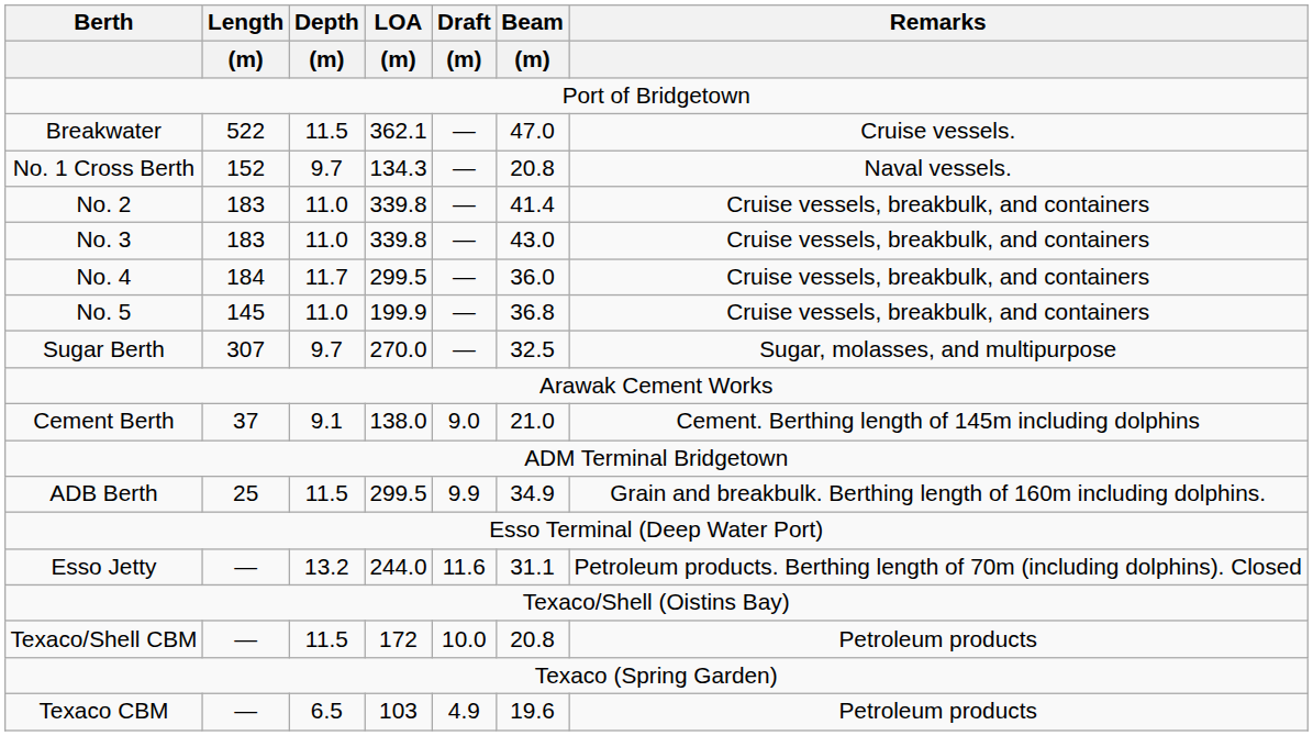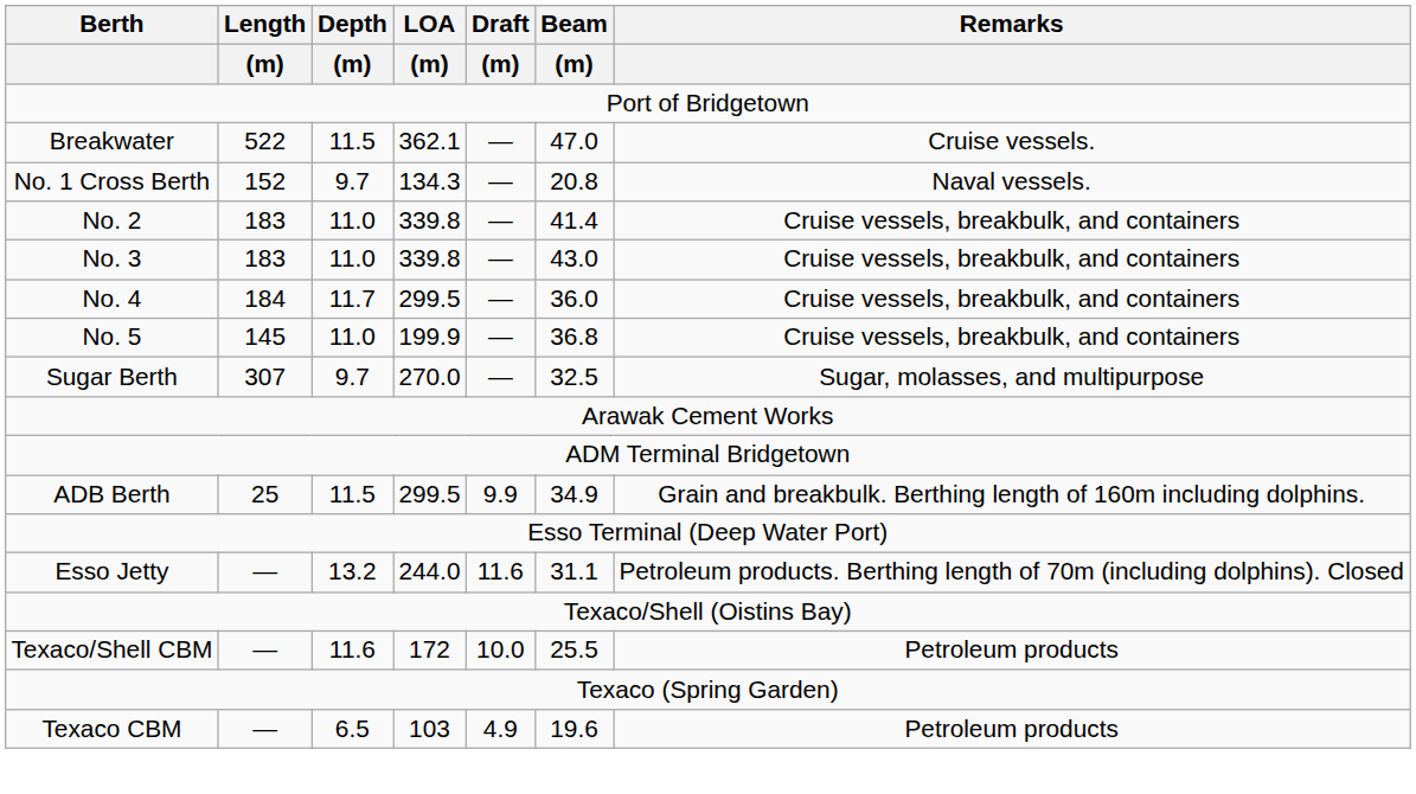 <table class="wikitable" style="text-align: center;">
 <tr>
 <th>Berth</th>
 <th>Length</th>
 <th>Depth</th>
 <th>LOA</th>
 <th>Draft</th>
 <th>Beam</th>
 <th>Remarks</th>
 </tr>
 <tr>
 <th></th>
 <th>(m)</th>
 <th>(m)</th>
 <th>(m)</th>
 <th>(m)</th>
 <th>(m)</th>
 <th></th>
 </tr>
 <tr>
 <td colspan="7">Port of Bridgetown</td>
 </tr>
 <tr>
 <td>Breakwater</td>
 <td>522</td>
 <td>11.5</td>
 <td>362.1</td>
 <td>—</td>
 <td>47.0</td>
 <td>Cruise vessels.</td>
 </tr>
 <tr>
 <td>No. 1 Cross Berth</td>
 <td>152</td>
 <td>9.7</td>
 <td>134.3</td>
 <td>—</td>
 <td>20.8</td>
 <td>Naval vessels.</td>
 </tr>
 <tr>
 <td>No. 2</td>
 <td>183</td>
 <td>11.0</td>
 <td>339.8</td>
 <td>—</td>
 <td>41.4</td>
 <td>Cruise vessels, breakbulk, and containers</td>
 </tr>
 <tr>
 <td>No. 3</td>
 <td>183</td>
 <td>11.0</td>
 <td>339.8</td>
 <td>—</td>
 <td>43.0</td>
 <td>Cruise vessels, breakbulk, and containers</td>
 </tr>
 <tr>
 <td>No. 4</td>
 <td>184</td>
 <td>11.7</td>
 <td>299.5</td>
 <td>—</td>
 <td>36.0</td>
 <td>Cruise vessels, breakbulk, and containers</td>
 </tr>
 <tr>
 <td>No. 5</td>
 <td>145</td>
 <td>11.0</td>
 <td>199.9</td>
 <td>—</td>
 <td>36.8</td>
 <td>Cruise vessels, breakbulk, and containers</td>
 </tr>
 <tr>
 <td>Sugar Berth</td>
 <td>307</td>
 <td>9.7</td>
 <td>270.0</td>
 <td>—</td>
 <td>32.5</td>
 <td>Sugar, molasses, and multipurpose</td>
 </tr>
 <tr>
 <td colspan="7">Arawak Cement Works</td>
 </tr>
 <tr>
-<td>Cement Berth</td>
-<td>37</td>
-<td>9.1</td>
-<td>138.0</td>
-<td>9.0</td>
-<td>21.0</td>
-<td>Cement. Berthing length of 145m including dolphins</td>
-</tr>
-<tr>
 <td colspan="7">ADM Terminal Bridgetown</td>
 </tr>
 <tr>
 <td>ADB Berth</td>
 <td>25</td>
 <td>11.5</td>
 <td>299.5</td>
 <td>9.9</td>
 <td>34.9</td>
 <td>Grain and breakbulk. Berthing length of 160m including dolphins.</td>
 </tr>
 <tr>
 <td colspan="7">Esso Terminal (Deep Water Port)</td>
 </tr>
 <tr>
 <td>Esso Jetty</td>
 <td>—</td>
 <td>13.2</td>
 <td>244.0</td>
 <td>11.6</td>
 <td>31.1</td>
 <td>Petroleum products. Berthing length of 70m (including dolphins). Closed</td>
 </tr>
 <tr>
 <td colspan="7">Texaco/Shell (Oistins Bay)</td>
 </tr>
 <tr>
 <td>Texaco/Shell CBM</td>
 <td>—</td>
-<td>11.5</td>
+<td>11.6</td>
 <td>172</td>
 <td>10.0</td>
-<td>20.8</td>
+<td>25.5</td>
 <td>Petroleum products</td>
 </tr>
 <tr>
 <td colspan="7">Texaco (Spring Garden)</td>
 </tr>
 <tr>
 <td>Texaco CBM</td>
 <td>—</td>
 <td>6.5</td>
 <td>103</td>
 <td>4.9</td>
 <td>19.6</td>
 <td>Petroleum products</td>
 </tr>
 </table>
